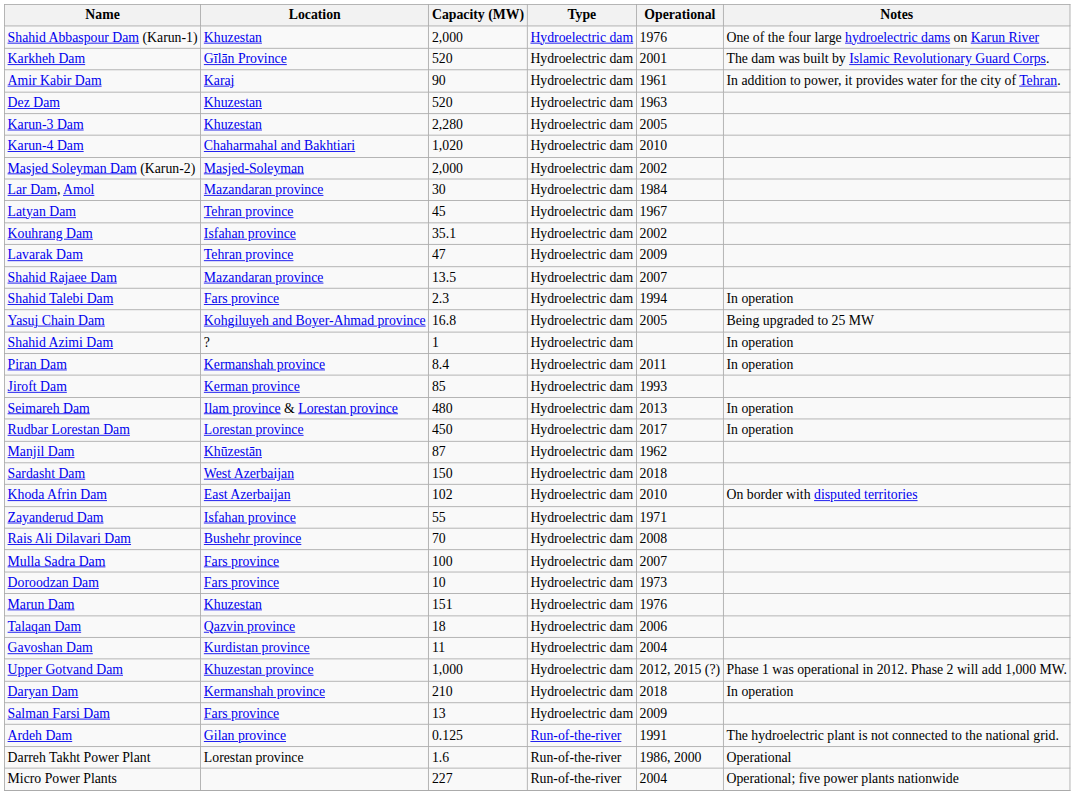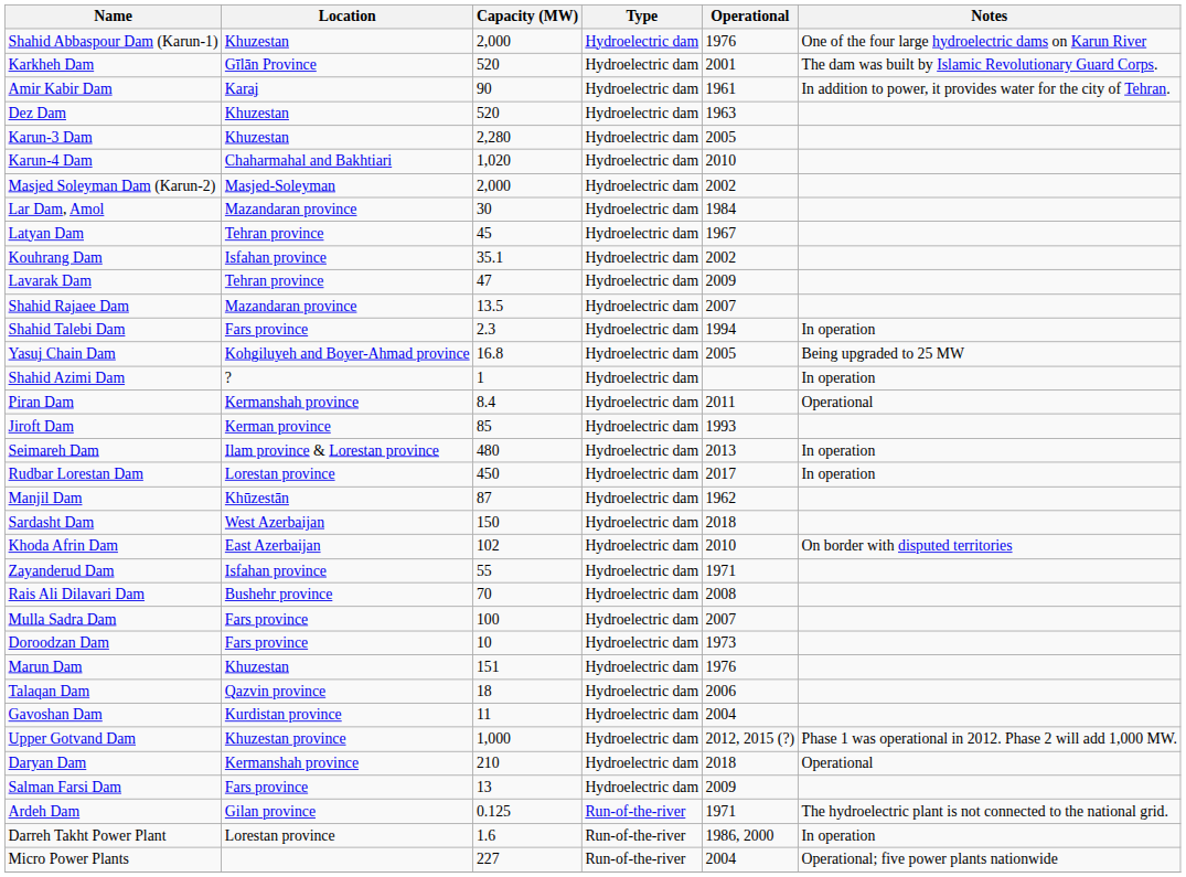 <table class="wikitable sortable">
 <tr>
 <th>Name</th>
 <th>Location</th>
 <th>Capacity (MW)</th>
 <th>Type</th>
 <th>Operational</th>
 <th>Notes</th>
 </tr>
 <tr>
 <td><a href='#'>Shahid Abbaspour Dam</a> (Karun-1)</td>
 <td><a href='#'>Khuzestan</a></td>
 <td>2,000</td>
 <td><a href='#'>Hydroelectric dam</a></td>
 <td>1976</td>
 <td>One of the four large <a href='#'>hydroelectric dams</a> on <a href='#'>Karun River</a></td>
 </tr>
 <tr>
 <td><a href='#'>Karkheh Dam</a></td>
 <td><a href='#'>Gīlān Province</a></td>
 <td>520</td>
 <td>Hydroelectric dam</td>
 <td>2001</td>
 <td>The dam was built by <a href='#'>Islamic Revolutionary Guard Corps</a>.</td>
 </tr>
 <tr>
 <td><a href='#'>Amir Kabir Dam</a></td>
 <td><a href='#'>Karaj</a></td>
 <td>90</td>
 <td>Hydroelectric dam</td>
 <td>1961</td>
 <td>In addition to power, it provides water for the city of <a href='#'>Tehran</a>.</td>
 </tr>
 <tr>
 <td><a href='#'>Dez Dam</a></td>
 <td><a href='#'>Khuzestan</a></td>
 <td>520</td>
 <td>Hydroelectric dam</td>
 <td>1963</td>
 <td></td>
 </tr>
 <tr>
 <td><a href='#'>Karun-3 Dam</a></td>
 <td><a href='#'>Khuzestan</a></td>
 <td>2,280</td>
 <td>Hydroelectric dam</td>
 <td>2005</td>
 <td></td>
 </tr>
 <tr>
 <td><a href='#'>Karun-4 Dam</a></td>
 <td><a href='#'>Chaharmahal and Bakhtiari</a></td>
 <td>1,020</td>
 <td>Hydroelectric dam</td>
 <td>2010</td>
 <td></td>
 </tr>
 <tr>
 <td><a href='#'>Masjed Soleyman Dam</a> (Karun-2)</td>
 <td><a href='#'>Masjed-Soleyman</a></td>
 <td>2,000</td>
 <td>Hydroelectric dam</td>
 <td>2002</td>
 <td></td>
 </tr>
 <tr>
 <td><a href='#'>Lar Dam</a>, <a href='#'>Amol</a></td>
 <td><a href='#'>Mazandaran province</a></td>
 <td>30</td>
 <td>Hydroelectric dam</td>
 <td>1984</td>
 <td></td>
 </tr>
 <tr>
 <td><a href='#'>Latyan Dam</a></td>
 <td><a href='#'>Tehran province</a></td>
 <td>45</td>
 <td>Hydroelectric dam</td>
 <td>1967</td>
 <td></td>
 </tr>
 <tr>
 <td><a href='#'>Kouhrang Dam</a></td>
 <td><a href='#'>Isfahan province</a></td>
 <td>35.1</td>
 <td>Hydroelectric dam</td>
 <td>2002</td>
 <td></td>
 </tr>
 <tr>
 <td><a href='#'>Lavarak Dam</a></td>
 <td><a href='#'>Tehran province</a></td>
 <td>47</td>
 <td>Hydroelectric dam</td>
 <td>2009</td>
 <td></td>
 </tr>
 <tr>
 <td><a href='#'>Shahid Rajaee Dam</a></td>
 <td><a href='#'>Mazandaran province</a></td>
 <td>13.5</td>
 <td>Hydroelectric dam</td>
 <td>2007</td>
 <td></td>
 </tr>
 <tr>
 <td><a href='#'>Shahid Talebi Dam</a></td>
 <td><a href='#'>Fars province</a></td>
 <td>2.3</td>
 <td>Hydroelectric dam</td>
 <td>1994</td>
 <td>In operation</td>
 </tr>
 <tr>
 <td><a href='#'>Yasuj Chain Dam</a></td>
 <td><a href='#'>Kohgiluyeh and Boyer-Ahmad province</a></td>
 <td>16.8</td>
 <td>Hydroelectric dam</td>
 <td>2005</td>
 <td>Being upgraded to 25 MW</td>
 </tr>
 <tr>
 <td><a href='#'>Shahid Azimi Dam</a></td>
 <td>?</td>
 <td>1</td>
 <td>Hydroelectric dam</td>
 <td></td>
 <td>In operation</td>
 </tr>
 <tr>
 <td><a href='#'>Piran Dam</a></td>
 <td><a href='#'>Kermanshah province</a></td>
 <td>8.4</td>
 <td>Hydroelectric dam</td>
 <td>2011</td>
-<td>In operation</td>
+<td>Operational</td>
 </tr>
 <tr>
 <td><a href='#'>Jiroft Dam</a></td>
 <td><a href='#'>Kerman province</a></td>
 <td>85</td>
 <td>Hydroelectric dam</td>
 <td>1993</td>
 <td></td>
 </tr>
 <tr>
 <td><a href='#'>Seimareh Dam</a></td>
 <td><a href='#'>Ilam province</a> & <a href='#'>Lorestan province</a></td>
 <td>480</td>
 <td>Hydroelectric dam</td>
 <td>2013</td>
 <td>In operation</td>
 </tr>
 <tr>
 <td><a href='#'>Rudbar Lorestan Dam</a></td>
 <td><a href='#'>Lorestan province</a></td>
 <td>450</td>
 <td>Hydroelectric dam</td>
 <td>2017</td>
 <td>In operation</td>
 </tr>
 <tr>
 <td><a href='#'>Manjil Dam</a></td>
 <td><a href='#'>Khūzestān</a></td>
 <td>87</td>
 <td>Hydroelectric dam</td>
 <td>1962</td>
 <td></td>
 </tr>
 <tr>
 <td><a href='#'>Sardasht Dam</a></td>
 <td><a href='#'>West Azerbaijan</a></td>
 <td>150</td>
 <td>Hydroelectric dam</td>
 <td>2018</td>
 <td></td>
 </tr>
 <tr>
 <td><a href='#'>Khoda Afrin Dam</a></td>
 <td><a href='#'>East Azerbaijan</a></td>
 <td>102</td>
 <td>Hydroelectric dam</td>
 <td>2010</td>
 <td>On border with <a href='#'>disputed territories</a></td>
 </tr>
 <tr>
 <td><a href='#'>Zayanderud Dam</a></td>
 <td><a href='#'>Isfahan province</a></td>
 <td>55</td>
 <td>Hydroelectric dam</td>
 <td>1971</td>
 <td></td>
 </tr>
 <tr>
 <td><a href='#'>Rais Ali Dilavari Dam</a></td>
 <td><a href='#'>Bushehr province</a></td>
 <td>70</td>
 <td>Hydroelectric dam</td>
 <td>2008</td>
 <td></td>
 </tr>
 <tr>
 <td><a href='#'>Mulla Sadra Dam</a></td>
 <td><a href='#'>Fars province</a></td>
 <td>100</td>
 <td>Hydroelectric dam</td>
 <td>2007</td>
 <td></td>
 </tr>
 <tr>
 <td><a href='#'>Doroodzan Dam</a></td>
 <td><a href='#'>Fars province</a></td>
 <td>10</td>
 <td>Hydroelectric dam</td>
 <td>1973</td>
 <td></td>
 </tr>
 <tr>
 <td><a href='#'>Marun Dam</a></td>
 <td><a href='#'>Khuzestan</a></td>
 <td>151</td>
 <td>Hydroelectric dam</td>
 <td>1976</td>
 <td></td>
 </tr>
 <tr>
 <td><a href='#'>Talaqan Dam</a></td>
 <td><a href='#'>Qazvin province</a></td>
 <td>18</td>
 <td>Hydroelectric dam</td>
 <td>2006</td>
 <td></td>
 </tr>
 <tr>
 <td><a href='#'>Gavoshan Dam</a></td>
 <td><a href='#'>Kurdistan province</a></td>
 <td>11</td>
 <td>Hydroelectric dam</td>
 <td>2004</td>
 <td></td>
 </tr>
 <tr>
 <td><a href='#'>Upper Gotvand Dam</a></td>
 <td><a href='#'>Khuzestan province</a></td>
 <td>1,000</td>
 <td>Hydroelectric dam</td>
 <td>2012, 2015 (?)</td>
 <td>Phase 1 was operational in 2012. Phase 2 will add 1,000 MW.</td>
 </tr>
 <tr>
 <td><a href='#'>Daryan Dam</a></td>
 <td><a href='#'>Kermanshah province</a></td>
 <td>210</td>
 <td>Hydroelectric dam</td>
 <td>2018</td>
-<td>In operation</td>
+<td>Operational</td>
 </tr>
 <tr>
 <td><a href='#'>Salman Farsi Dam</a></td>
 <td><a href='#'>Fars province</a></td>
 <td>13</td>
 <td>Hydroelectric dam</td>
 <td>2009</td>
 <td></td>
 </tr>
 <tr>
 <td><a href='#'>Ardeh Dam</a></td>
 <td><a href='#'>Gilan province</a></td>
 <td>0.125</td>
 <td><a href='#'>Run-of-the-river</a></td>
-<td>1991</td>
+<td>1971</td>
 <td>The hydroelectric plant is not connected to the national grid.</td>
 </tr>
 <tr>
 <td>Darreh Takht Power Plant</td>
 <td>Lorestan province</td>
 <td>1.6</td>
 <td>Run-of-the-river</td>
 <td>1986, 2000</td>
-<td>Operational</td>
+<td>In operation</td>
 </tr>
 <tr>
 <td>Micro Power Plants</td>
 <td></td>
 <td>227</td>
 <td>Run-of-the-river</td>
 <td>2004</td>
 <td>Operational; five power plants nationwide</td>
 </tr>
 <tr>
 </tr>
 </table>
